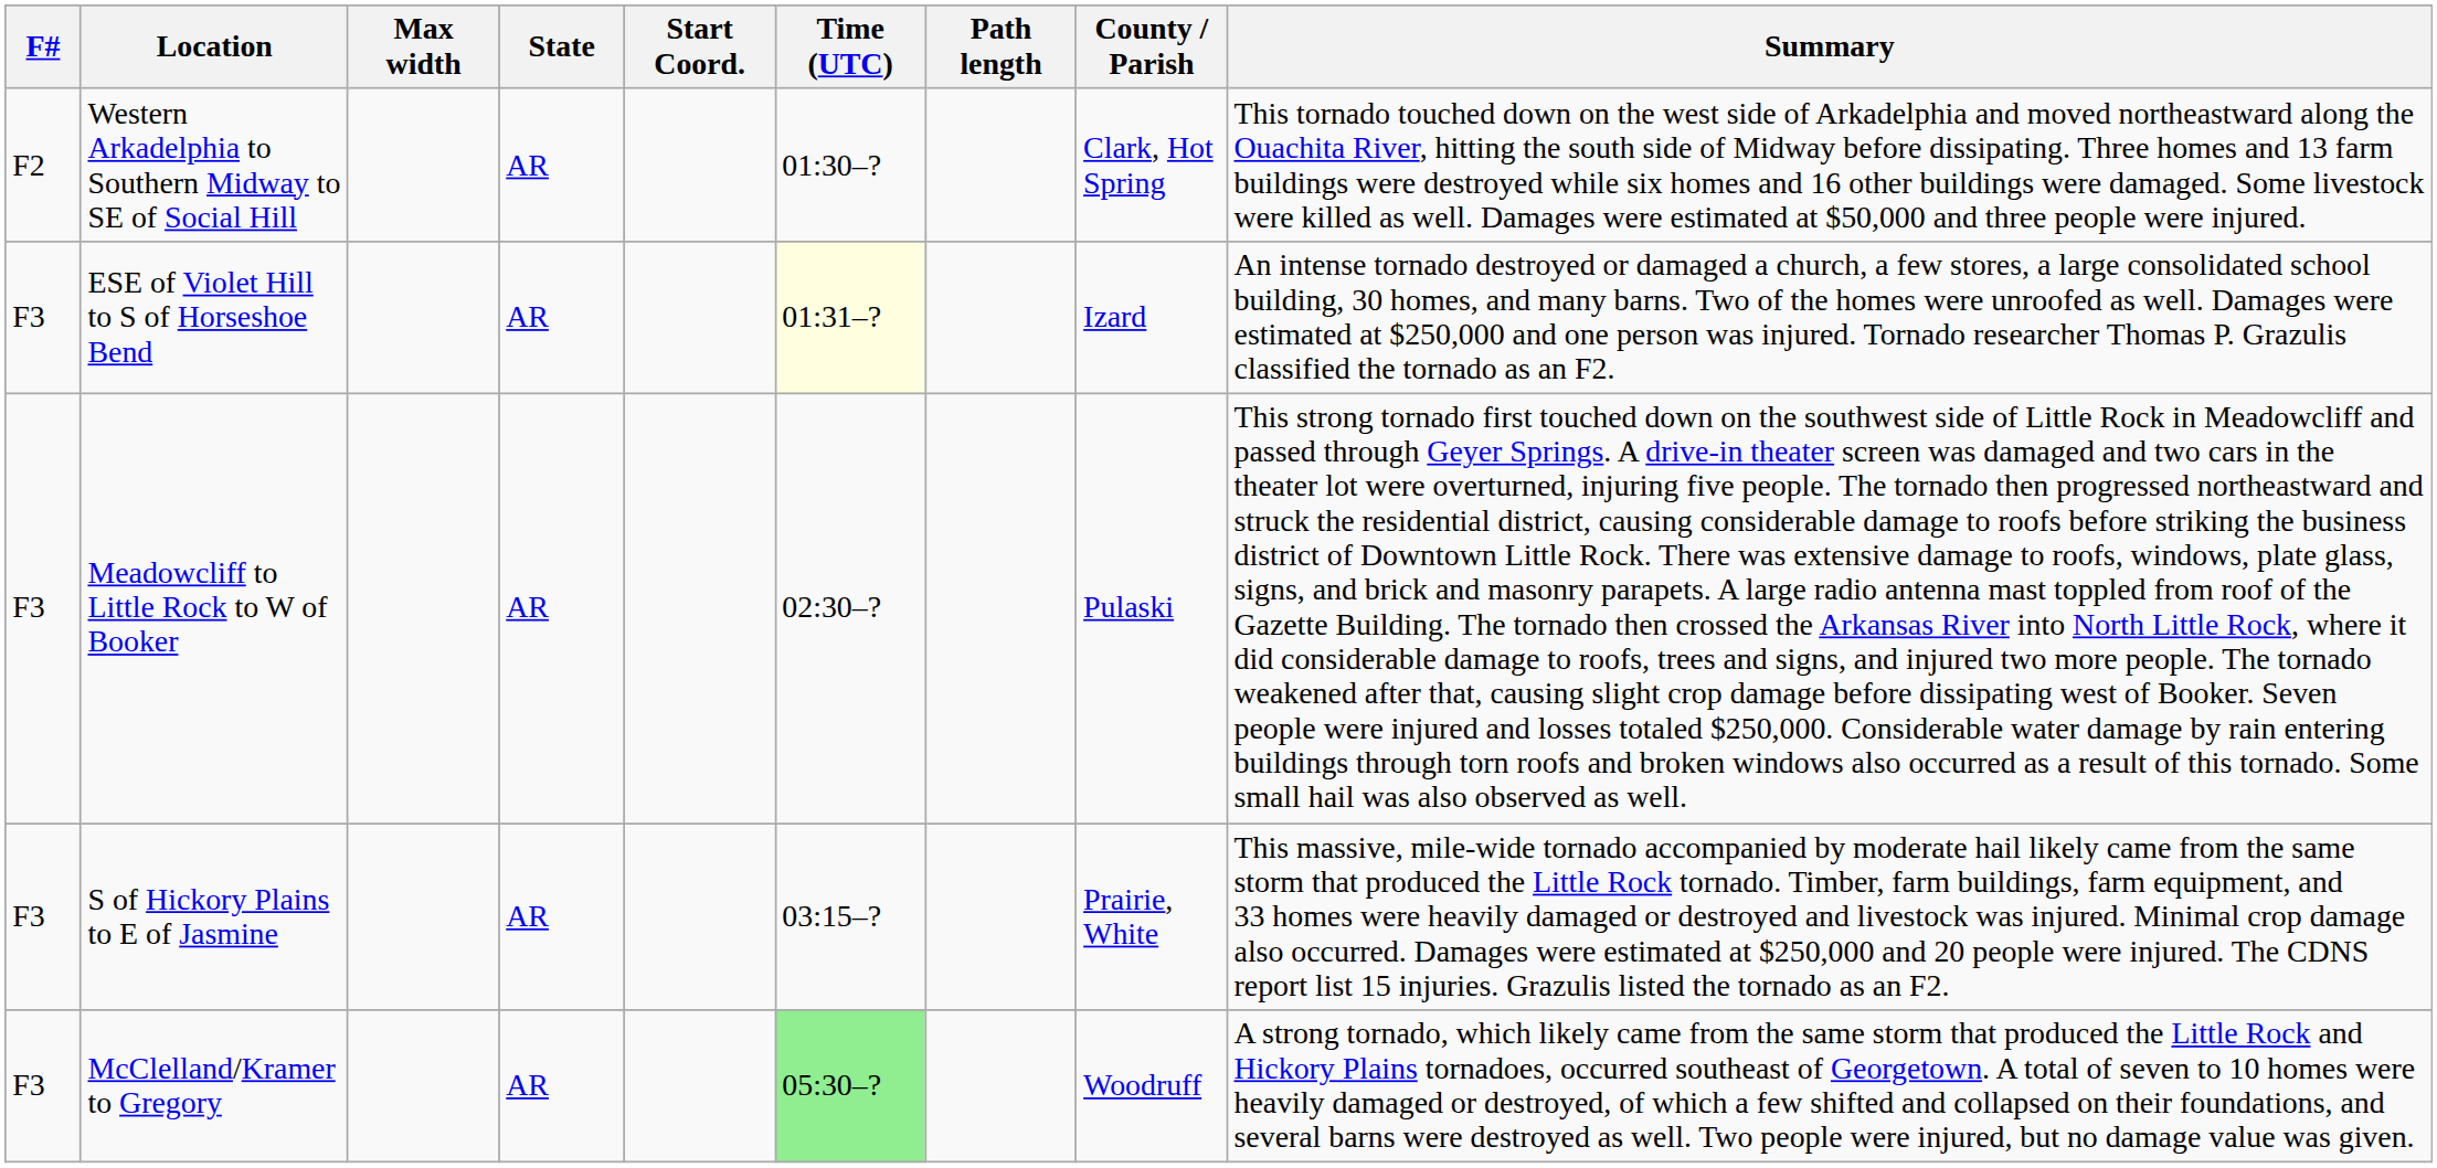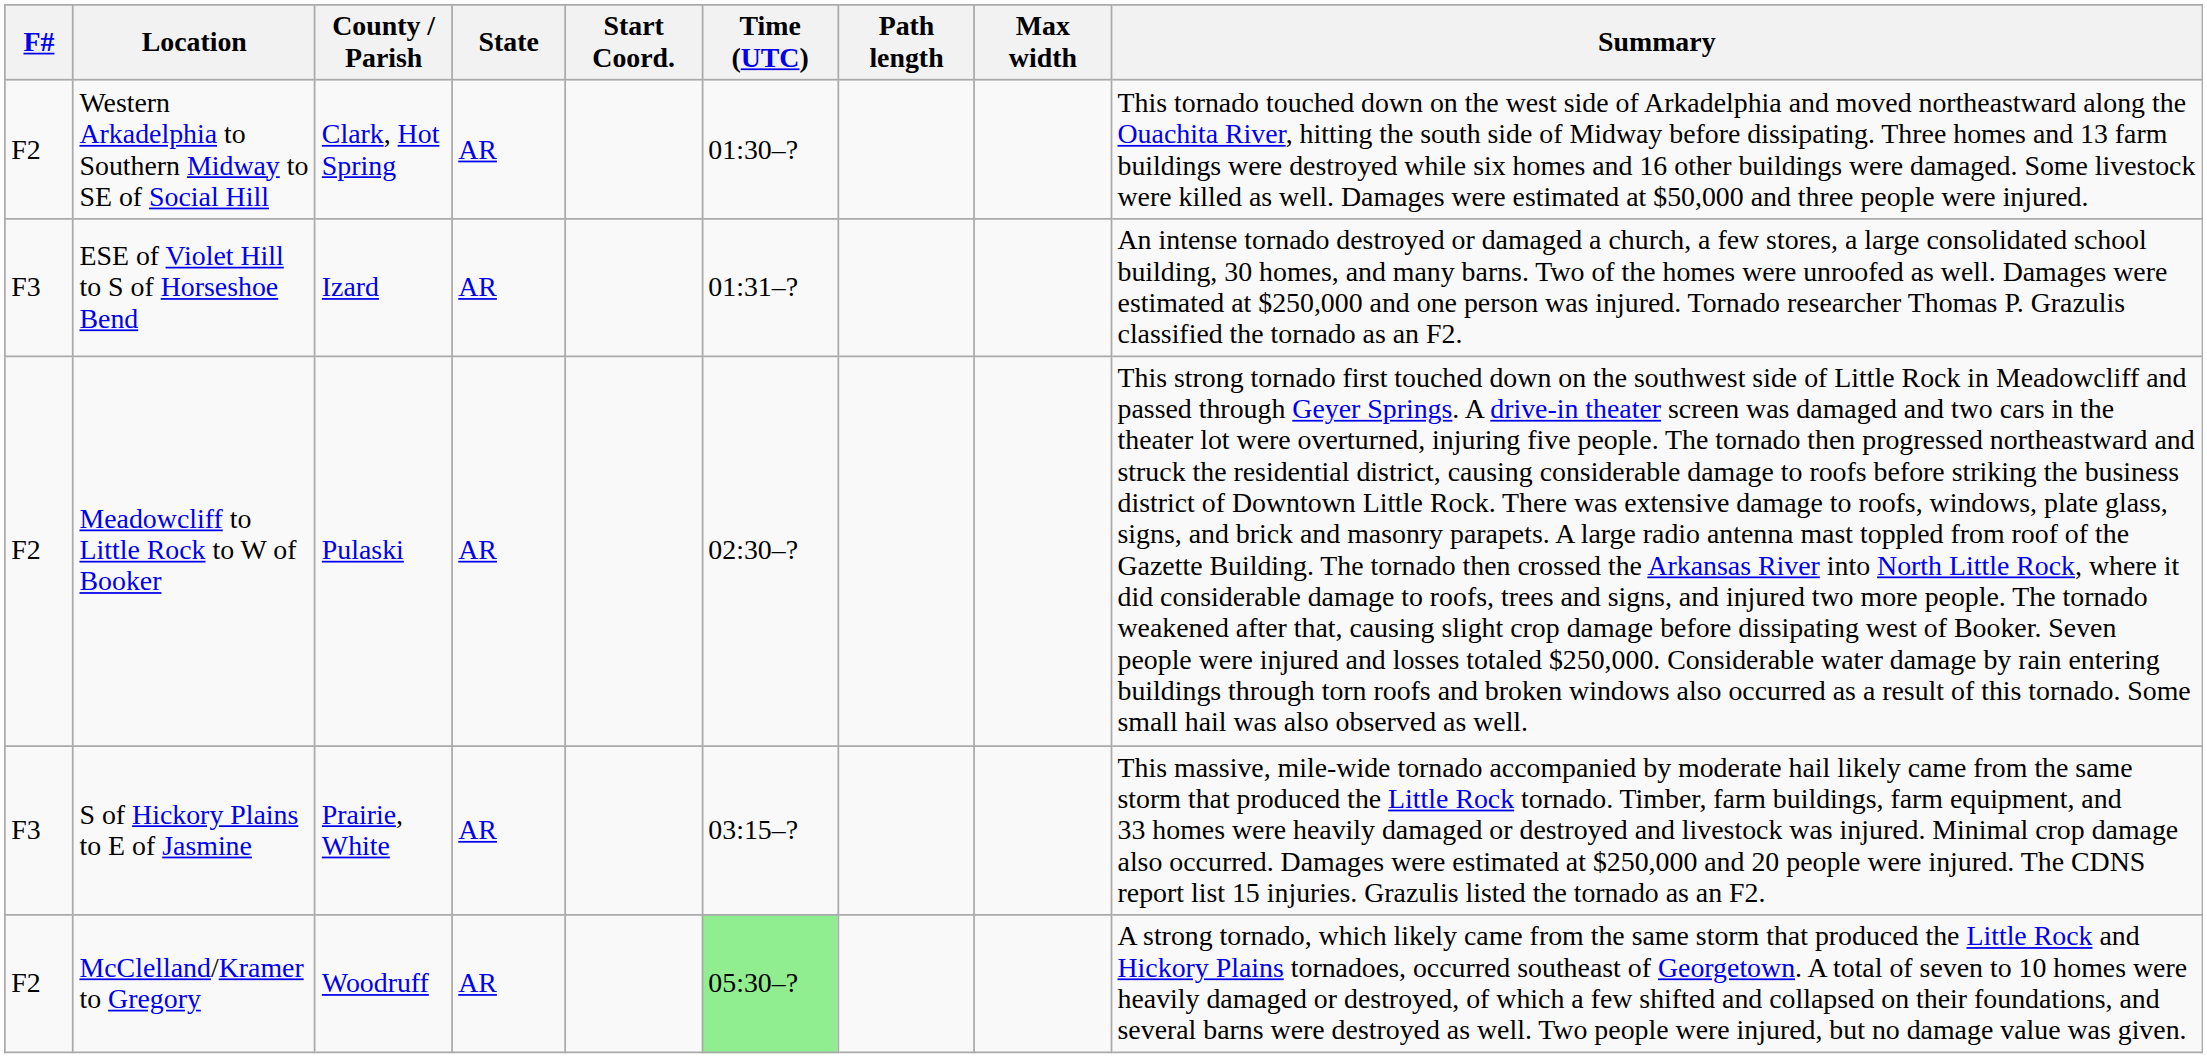 <table class="wikitable sortable" style="width:100%;">
 <tr>
 <th scope="col" style="width:3%; text-align:center;"><a href='#'>F#</a></th>
 <th scope="col" style="width:7%; text-align:center;" class="unsortable">Location</th>
-<th scope="col" style="width:6%; text-align:center;">Max width</th>
+<th scope="col" style="width:6%; text-align:center;" class="unsortable">County / Parish</th>
 <th scope="col" style="width:5%; text-align:center;">State</th>
 <th scope="col" style="width:6%; text-align:center;">Start Coord.</th>
 <th scope="col" style="width:6%; text-align:center;">Time (<a href='#'>UTC</a>)</th>
 <th scope="col" style="width:6%; text-align:center;">Path length</th>
-<th scope="col" style="width:6%; text-align:center;" class="unsortable">County / Parish</th>
+<th scope="col" style="width:6%; text-align:center;">Max width</th>
 <th scope="col" class="unsortable" style="width:48%; text-align:center;">Summary</th>
 </tr>
 <tr>
 <td bgcolor=>F2</td>
 <td>Western <a href='#'>Arkadelphia</a> to Southern <a href='#'>Midway</a> to SE of <a href='#'>Social Hill</a></td>
-<td></td>
+<td><a href='#'>Clark</a>, <a href='#'>Hot Spring</a></td>
 <td><a href='#'>AR</a></td>
 <td></td>
 <td>01:30–?</td>
 <td></td>
-<td><a href='#'>Clark</a>, <a href='#'>Hot Spring</a></td>
+<td></td>
 <td>This tornado touched down on the west side of Arkadelphia and moved northeastward along the <a href='#'>Ouachita River</a>, hitting the south side of Midway before dissipating. Three homes and 13 farm buildings were destroyed while six homes and 16 other buildings were damaged. Some livestock were killed as well. Damages were estimated at $50,000 and three people were injured.</td>
 </tr>
 <tr>
 <td bgcolor=>F3</td>
 <td>ESE of <a href='#'>Violet Hill</a> to S of <a href='#'>Horseshoe Bend</a></td>
-<td></td>
+<td><a href='#'>Izard</a></td>
 <td><a href='#'>AR</a></td>
 <td></td>
-<td style="background: lightyellow;">01:31–?</td>
+<td>01:31–?</td>
 <td></td>
-<td><a href='#'>Izard</a></td>
+<td></td>
 <td>An intense tornado destroyed or damaged a church, a few stores, a large consolidated school building, 30 homes, and many barns. Two of the homes were unroofed as well. Damages were estimated at $250,000 and one person was injured. Tornado researcher Thomas P. Grazulis classified the tornado as an F2.</td>
 </tr>
 <tr>
-<td bgcolor=>F3</td>
+<td bgcolor=>F2</td>
 <td><a href='#'>Meadowcliff</a> to <a href='#'>Little Rock</a> to W of <a href='#'>Booker</a></td>
-<td></td>
+<td><a href='#'>Pulaski</a></td>
 <td><a href='#'>AR</a></td>
 <td></td>
 <td>02:30–?</td>
 <td></td>
-<td><a href='#'>Pulaski</a></td>
+<td></td>
 <td>This strong tornado first touched down on the southwest side of Little Rock in Meadowcliff and passed through <a href='#'>Geyer Springs</a>. A <a href='#'>drive-in theater</a> screen was damaged and two cars in the theater lot were overturned, injuring five people. The tornado then progressed northeastward and struck the residential district, causing considerable damage to roofs before striking the business district of Downtown Little Rock. There was extensive damage to roofs, windows, plate glass, signs, and brick and masonry parapets. A large radio antenna mast toppled from roof of the Gazette Building. The tornado then crossed the <a href='#'>Arkansas River</a> into <a href='#'>North Little Rock</a>, where it did considerable damage to roofs, trees and signs, and injured two more people. The tornado weakened after that, causing slight crop damage before dissipating west of Booker. Seven people were injured and losses totaled $250,000. Considerable water damage by rain entering buildings through torn roofs and broken windows also occurred as a result of this tornado. Some small hail was also observed as well.</td>
 </tr>
 <tr>
 <td bgcolor=>F3</td>
 <td>S of <a href='#'>Hickory Plains</a> to E of <a href='#'>Jasmine</a></td>
-<td></td>
+<td><a href='#'>Prairie</a>, <a href='#'>White</a></td>
 <td><a href='#'>AR</a></td>
 <td></td>
 <td>03:15–?</td>
 <td></td>
-<td><a href='#'>Prairie</a>, <a href='#'>White</a></td>
+<td></td>
 <td>This massive, mile-wide tornado accompanied by moderate hail likely came from the same storm that produced the <a href='#'>Little Rock</a> tornado. Timber, farm buildings, farm equipment, and 33 homes were heavily damaged or destroyed and livestock was injured. Minimal crop damage also occurred. Damages were estimated at $250,000 and 20 people were injured. The CDNS report list 15 injuries. Grazulis listed the tornado as an F2.</td>
 </tr>
 <tr>
-<td bgcolor=>F3</td>
+<td bgcolor=>F2</td>
 <td><a href='#'>McClelland</a>/<a href='#'>Kramer</a> to <a href='#'>Gregory</a></td>
-<td></td>
+<td><a href='#'>Woodruff</a></td>
 <td><a href='#'>AR</a></td>
 <td></td>
 <td style="background: lightgreen;">05:30–?</td>
 <td></td>
-<td><a href='#'>Woodruff</a></td>
+<td></td>
 <td>A strong tornado, which likely came from the same storm that produced the <a href='#'>Little Rock</a> and <a href='#'>Hickory Plains</a> tornadoes, occurred southeast of <a href='#'>Georgetown</a>. A total of seven to 10 homes were heavily damaged or destroyed, of which a few shifted and collapsed on their foundations, and several barns were destroyed as well. Two people were injured, but no damage value was given.</td>
 </tr>
 </table>
